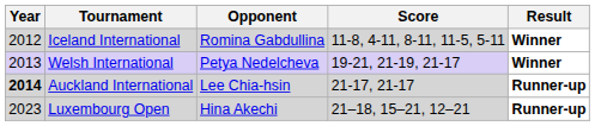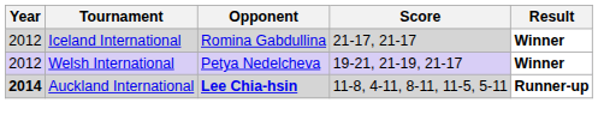 <table class="sortable wikitable" style="font-size: 90%;">
 <tr>
 <th>Year</th>
 <th>Tournament</th>
 <th>Opponent</th>
 <th>Score</th>
 <th>Result</th>
 </tr>
 <tr style="background:#D5D5D5">
 <td align="center">2012</td>
 <td align="left"><a href='#'>Iceland International</a></td>
 <td align="left"> <a href='#'>Romina Gabdullina</a></td>
-<td align="left">11-8, 4-11, 8-11, 11-5, 5-11</td>
+<td align="left">21-17, 21-17</td>
 <td style="text-align:left; background:white"> <strong>Winner</strong></td>
 </tr>
 <tr style="background:#D8CEF6">
-<td align="center">2013</td>
+<td align="center">2012</td>
 <td align="left"><a href='#'>Welsh International</a></td>
 <td align="left"> <a href='#'>Petya Nedelcheva</a></td>
 <td align="left">19-21, 21-19, 21-17</td>
 <td style="text-align:left; background:white"> <strong>Winner</strong></td>
 </tr>
 <tr style="background:#D5D5D5">
 <td align="center"><strong>2014</strong></td>
 <td align="left"><a href='#'>Auckland International</a></td>
-<td align="left"> <a href='#'>Lee Chia-hsin</a></td>
-<td align="left">21-17, 21-17</td>
-<td style="text-align:left; background:white"> <strong>Runner-up</strong></td>
-</tr>
-<tr style="background:#D5D5D5">
-<td align="center">2023</td>
-<td align="left"><a href='#'>Luxembourg Open</a></td>
-<td align="left"> <a href='#'>Hina Akechi</a></td>
-<td align="left">21–18, 15–21, 12–21</td>
+<td align="left"><strong> <a href='#'>Lee Chia-hsin</a></strong></td>
+<td align="left">11-8, 4-11, 8-11, 11-5, 5-11</td>
 <td style="text-align:left; background:white"> <strong>Runner-up</strong></td>
 </tr>
 </table>
